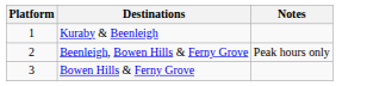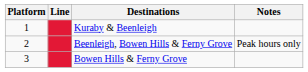 <table class="wikitable" style="float: none; margin: 0.5em; ">
 <tr>
 <th>Platform</th>
+<th>Line</th>
 <th>Destinations</th>
 <th>Notes</th>
 </tr>
 <tr>
 <td rowspan=1 style="text-align:center;">1</td>
+<td style="background:#E31836"><a href='#'></a></td>
 <td><a href='#'>Kuraby</a> & <a href='#'>Beenleigh</a></td>
 <td></td>
 </tr>
 <tr>
 <td rowspan=1 style="text-align:center;">2</td>
+<td style="background:#E31836"><a href='#'></a></td>
 <td><a href='#'>Beenleigh</a>, <a href='#'>Bowen Hills</a> & <a href='#'>Ferny Grove</a></td>
 <td>Peak hours only</td>
 </tr>
 <tr>
 <td rowspan=1 style="text-align:center;">3</td>
+<td style="background:#E31836"><a href='#'></a></td>
 <td><a href='#'>Bowen Hills</a> & <a href='#'>Ferny Grove</a></td>
 <td></td>
 </tr>
 </table>
